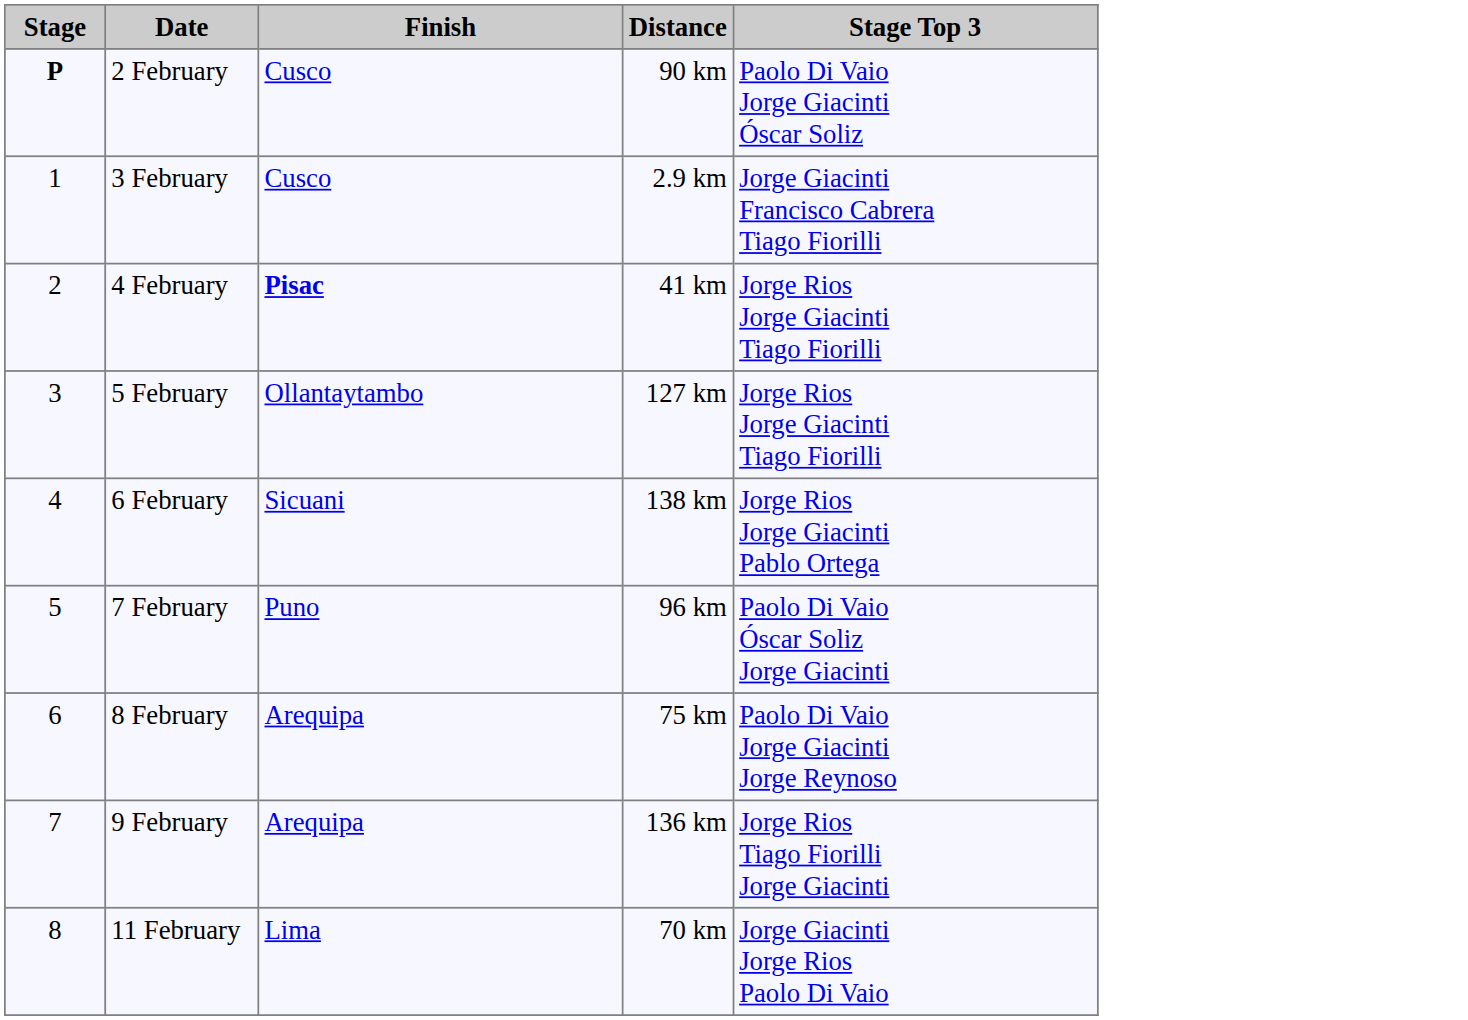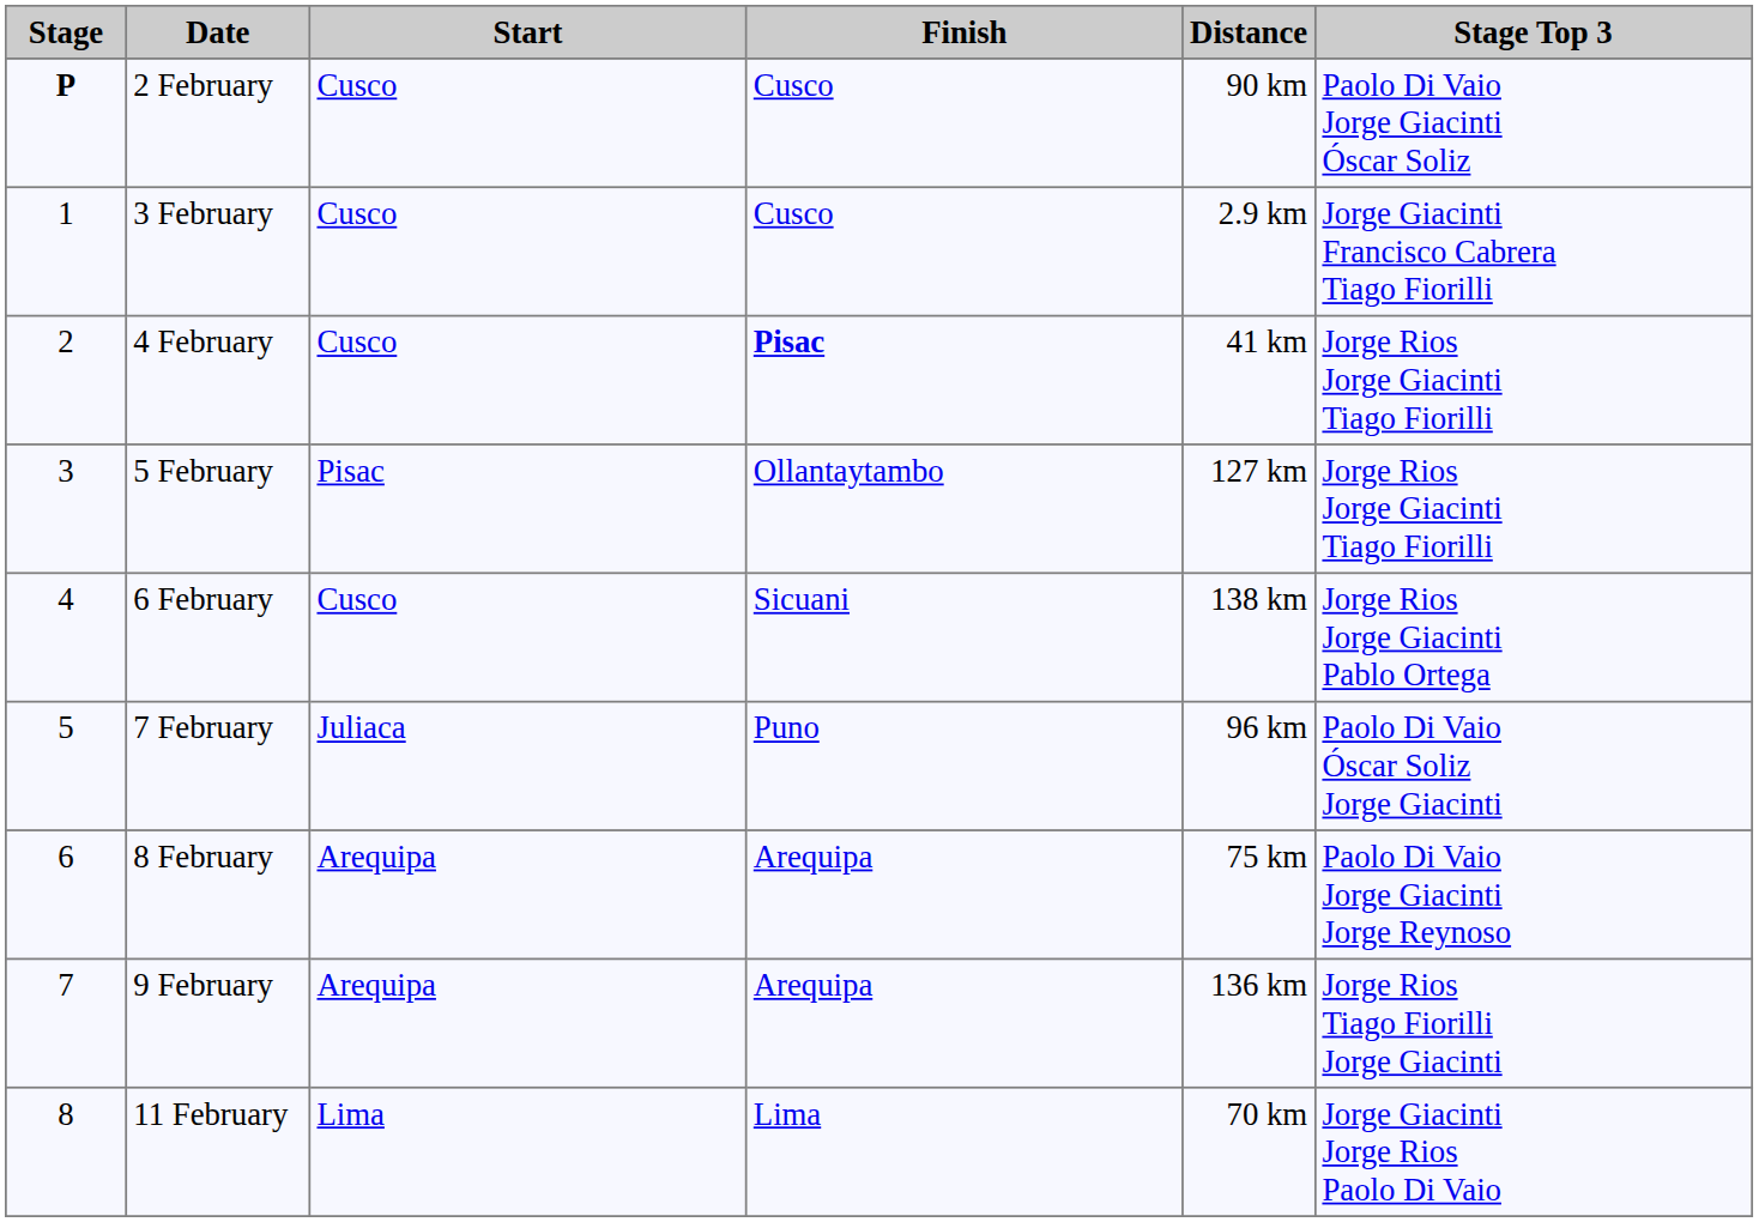 <table bgcolor="#f7f8ff" cellpadding="3" cellspacing="0" border="1" style="font-size: 95%; border: gray solid 1px; border-collapse: collapse;">
 <tr bgcolor="#CCCCCC">
 <td align="center" width="50"><strong>Stage</strong></td>
 <td align="center" width="80"><strong>Date</strong></td>
+<td align="center" width="200"><strong>Start</strong></td>
 <td align="center" width="200"><strong>Finish</strong></td>
 <td align="center" width="50"><strong>Distance</strong></td>
 <td align="center" width="200"><strong>Stage Top 3</strong></td>
 </tr>
 <tr valign=top>
 <td align=center><strong>P</strong></td>
 <td>2 February</td>
 <td><a href='#'>Cusco</a></td>
+<td><a href='#'>Cusco</a></td>
 <td align=right>90 km</td>
 <td> <a href='#'>Paolo Di Vaio</a><br>  <a href='#'>Jorge Giacinti</a><br>  <a href='#'>Óscar Soliz</a></td>
 </tr>
 <tr valign=top>
 <td align=center>1</td>
 <td>3 February</td>
 <td><a href='#'>Cusco</a></td>
+<td><a href='#'>Cusco</a></td>
 <td align=right>2.9 km</td>
 <td> <a href='#'>Jorge Giacinti</a><br>  <a href='#'>Francisco Cabrera</a><br>  <a href='#'>Tiago Fiorilli</a></td>
 </tr>
 <tr valign=top>
 <td align=center>2</td>
 <td>4 February</td>
+<td><a href='#'>Cusco</a></td>
 <td><strong><a href='#'>Pisac</a></strong></td>
 <td align=right>41 km</td>
 <td> <a href='#'>Jorge Rios</a> <br><a href='#'>Jorge Giacinti</a><br> <a href='#'>Tiago Fiorilli</a></td>
 </tr>
 <tr valign=top>
 <td align=center>3</td>
 <td>5 February</td>
+<td><a href='#'>Pisac</a></td>
 <td><a href='#'>Ollantaytambo</a></td>
 <td align=right>127 km</td>
 <td>  <a href='#'>Jorge Rios</a><br><a href='#'>Jorge Giacinti</a><br> <a href='#'>Tiago Fiorilli</a></td>
 </tr>
 <tr valign=top>
 <td align=center>4</td>
 <td>6 February</td>
+<td><a href='#'>Cusco</a></td>
 <td><a href='#'>Sicuani</a></td>
 <td align=right>138 km</td>
 <td> <a href='#'>Jorge Rios</a><br>  <a href='#'>Jorge Giacinti</a><br>  <a href='#'>Pablo Ortega</a></td>
 </tr>
 <tr valign=top>
 <td align=center>5</td>
 <td>7 February</td>
+<td><a href='#'>Juliaca</a></td>
 <td><a href='#'>Puno</a></td>
 <td align=right>96 km</td>
 <td> <a href='#'>Paolo Di Vaio</a><br> <a href='#'>Óscar Soliz</a><br> <a href='#'>Jorge Giacinti</a></td>
 </tr>
 <tr valign=top>
 <td align=center>6</td>
 <td>8 February</td>
 <td><a href='#'>Arequipa</a></td>
+<td><a href='#'>Arequipa</a></td>
 <td align=right>75 km</td>
 <td> <a href='#'>Paolo Di Vaio</a><br> <a href='#'>Jorge Giacinti</a><br>  <a href='#'>Jorge Reynoso</a></td>
 </tr>
 <tr valign=top>
 <td align=center>7</td>
 <td>9 February</td>
+<td><a href='#'>Arequipa</a></td>
 <td><a href='#'>Arequipa</a></td>
 <td align=right>136 km</td>
 <td> <a href='#'>Jorge Rios</a><br>  <a href='#'>Tiago Fiorilli</a><br>  <a href='#'>Jorge Giacinti</a></td>
 </tr>
 <tr valign=top>
 <td align=center>8</td>
 <td>11 February</td>
 <td><a href='#'>Lima</a></td>
+<td><a href='#'>Lima</a></td>
 <td align=right>70 km</td>
 <td> <a href='#'>Jorge Giacinti</a><br>  <a href='#'>Jorge Rios</a><br>  <a href='#'>Paolo Di Vaio</a></td>
 </tr>
 </table>
